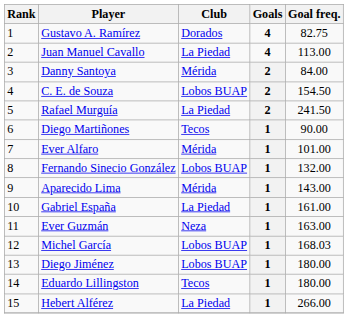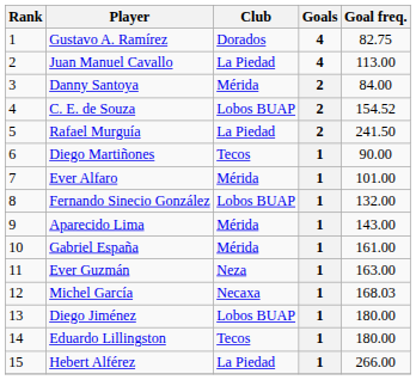 <table class="wikitable">
 <tr>
 <th>Rank</th>
 <th>Player</th>
 <th>Club</th>
 <th>Goals</th>
 <th>Goal freq.</th>
 </tr>
 <tr>
 <td rowspan=>1</td>
 <td> <a href='#'>Gustavo A. Ramírez</a></td>
 <td><a href='#'>Dorados</a></td>
 <td align="center"><strong>4</strong></td>
 <td align="center">82.75</td>
 </tr>
 <tr>
 <td rowspan=>2</td>
 <td> <a href='#'>Juan Manuel Cavallo</a></td>
 <td><a href='#'>La Piedad</a></td>
 <td align="center"><strong>4</strong></td>
 <td align="center">113.00</td>
 </tr>
 <tr>
 <td rowspan=>3</td>
 <td> <a href='#'>Danny Santoya</a></td>
 <td><a href='#'>Mérida</a></td>
 <th align="center">2</th>
 <td align="center">84.00</td>
 </tr>
 <tr>
 <td rowspan=>4</td>
 <td> <a href='#'>C. E. de Souza</a></td>
 <td><a href='#'>Lobos BUAP</a></td>
 <th align="center">2</th>
-<td align="center">154.50</td>
+<td align="center">154.52</td>
 </tr>
 <tr>
 <td rowspan=>5</td>
 <td> <a href='#'>Rafael Murguía</a></td>
 <td><a href='#'>La Piedad</a></td>
 <th align="center">2</th>
 <td align="center">241.50</td>
 </tr>
 <tr>
 <td rowspan=>6</td>
 <td> <a href='#'>Diego Martiñones</a></td>
 <td><a href='#'>Tecos</a></td>
 <th align="center">1</th>
 <td align="center">90.00</td>
 </tr>
 <tr>
 <td rowspan=>7</td>
 <td> <a href='#'>Ever Alfaro</a></td>
 <td><a href='#'>Mérida</a></td>
 <th align="center">1</th>
 <td align="center">101.00</td>
 </tr>
 <tr>
 <td rowspan=>8</td>
 <td> <a href='#'>Fernando Sinecio González</a></td>
 <td><a href='#'>Lobos BUAP</a></td>
 <th align="center">1</th>
 <td align="center">132.00</td>
 </tr>
 <tr>
 <td rowspan=>9</td>
 <td> <a href='#'>Aparecido Lima</a></td>
 <td><a href='#'>Mérida</a></td>
 <th align="center">1</th>
 <td align="center">143.00</td>
 </tr>
 <tr>
 <td rowspan=>10</td>
 <td> <a href='#'>Gabriel España</a></td>
-<td><a href='#'>La Piedad</a></td>
+<td><a href='#'>Mérida</a></td>
 <th align="center">1</th>
 <td align="center">161.00</td>
 </tr>
 <tr>
 <td rowspan=>11</td>
 <td> <a href='#'>Ever Guzmán</a></td>
 <td><a href='#'>Neza</a></td>
 <th align="center">1</th>
 <td align="center">163.00</td>
 </tr>
 <tr>
 <td rowspan=>12</td>
 <td> <a href='#'>Michel García</a></td>
-<td><a href='#'>Lobos BUAP</a></td>
+<td><a href='#'>Necaxa</a></td>
 <th align="center">1</th>
 <td align="center">168.03</td>
 </tr>
 <tr>
 <td rowspan=>13</td>
 <td> <a href='#'>Diego Jiménez</a></td>
 <td><a href='#'>Lobos BUAP</a></td>
 <th align="center">1</th>
 <td align="center">180.00</td>
 </tr>
 <tr>
 <td rowspan=>14</td>
 <td> <a href='#'>Eduardo Lillingston</a></td>
 <td><a href='#'>Tecos</a></td>
 <th align="center">1</th>
 <td align="center">180.00</td>
 </tr>
 <tr>
 <td rowspan=>15</td>
 <td> <a href='#'>Hebert Alférez</a></td>
 <td><a href='#'>La Piedad</a></td>
 <th align="center">1</th>
 <td align="center">266.00</td>
 </tr>
 <tr>
 </tr>
 </table>
